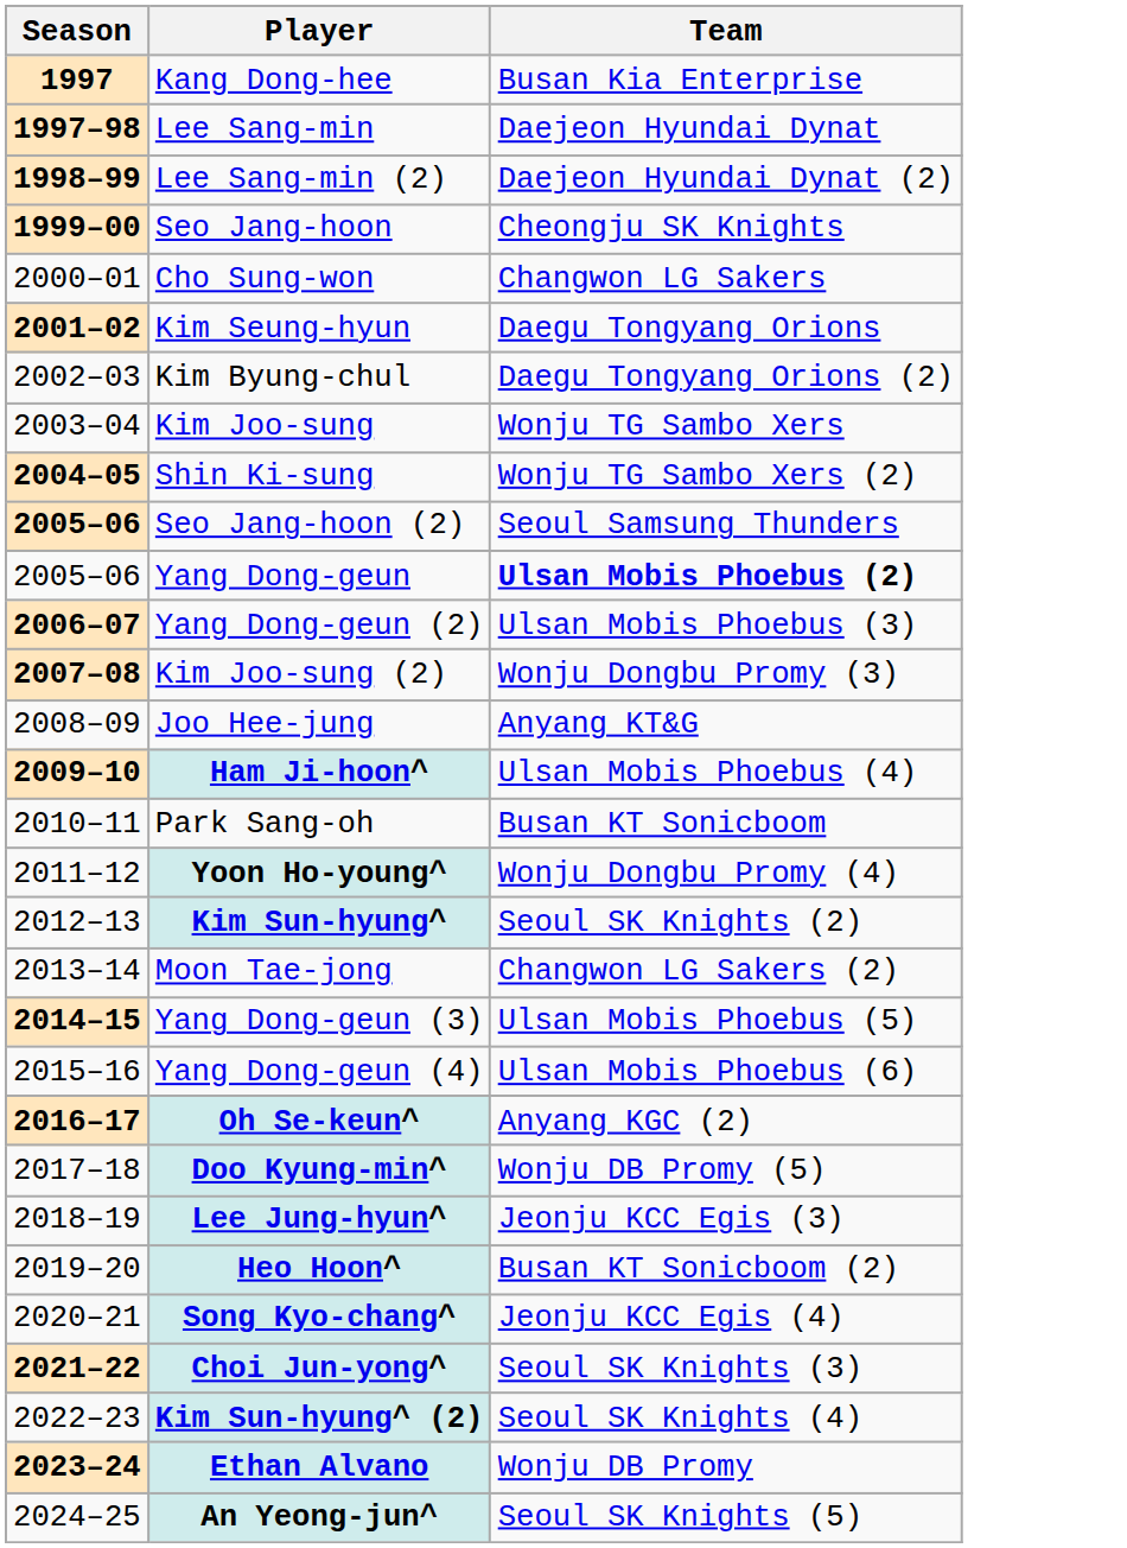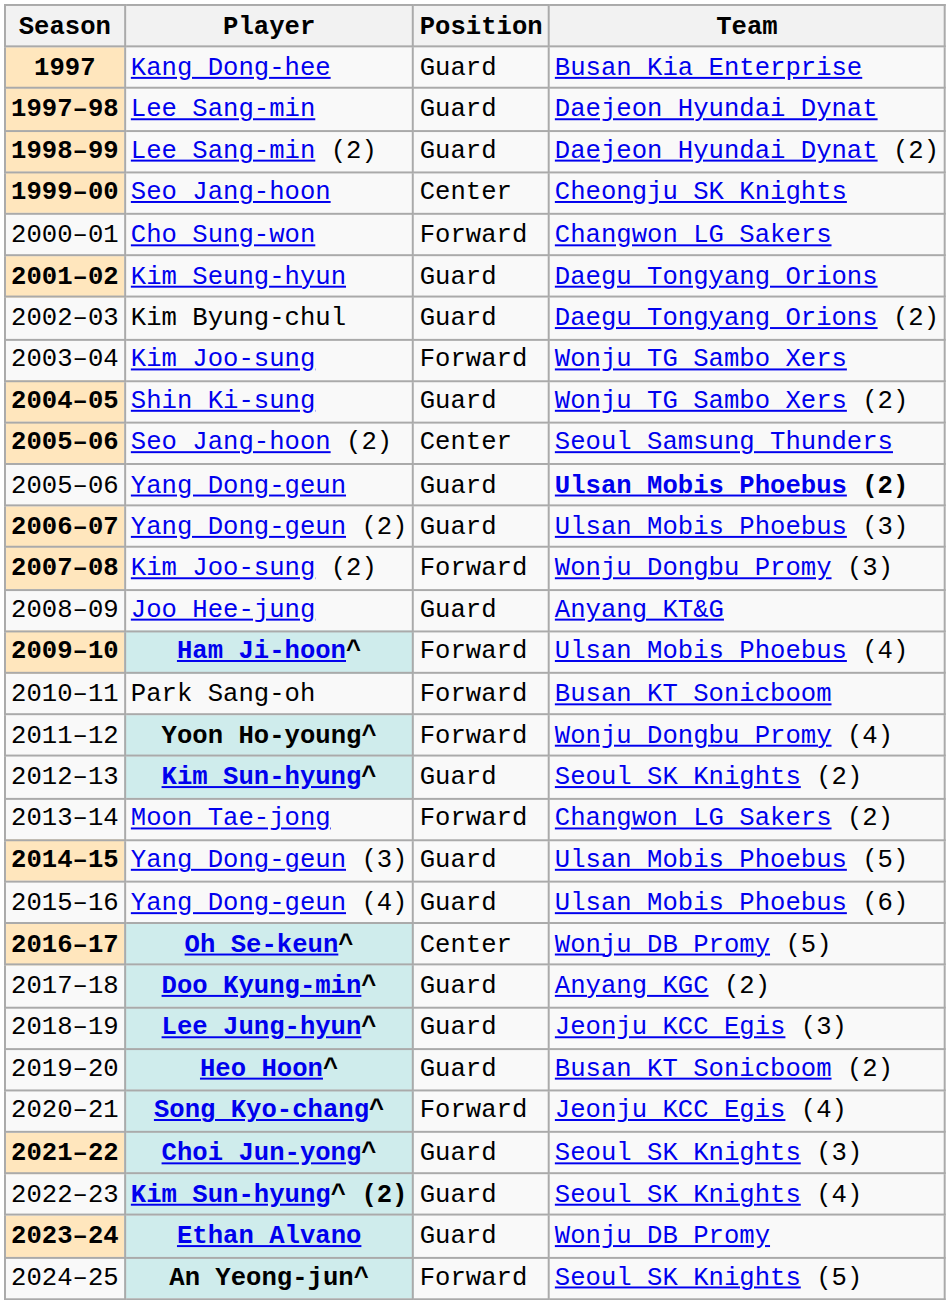 <table class="wikitable plainrowheaders sortable" summary="Season (sortable), Player (sortable), Position (sortable), Nationality (sortable) and Team (sortable)">
 <tr>
 <th scope="col">Season</th>
 <th scope="col">Player</th>
+<th scope="col">Position</th>
 <th scope="col">Team</th>
 </tr>
 <tr>
 <th scope="row" style="background-color:#FFE6BD">1997 </th>
 <td><a href='#'>Kang Dong-hee</a></td>
+<td>Guard</td>
 <td><a href='#'>Busan Kia Enterprise</a></td>
 </tr>
 <tr>
 <th scope="row" style="background-color:#FFE6BD">1997–98 </th>
 <td><a href='#'>Lee Sang-min</a></td>
+<td>Guard</td>
 <td><a href='#'>Daejeon Hyundai Dynat</a></td>
 </tr>
 <tr>
 <th scope="row" style="background-color:#FFE6BD">1998–99 </th>
 <td><a href='#'>Lee Sang-min</a> (2)</td>
+<td>Guard</td>
 <td><a href='#'>Daejeon Hyundai Dynat</a> (2)</td>
 </tr>
 <tr>
 <th scope="row" style="background-color:#FFE6BD">1999–00 </th>
 <td><a href='#'>Seo Jang-hoon</a></td>
+<td>Center</td>
 <td><a href='#'>Cheongju SK Knights</a></td>
 </tr>
 <tr>
 <td>2000–01</td>
 <td><a href='#'>Cho Sung-won</a></td>
+<td>Forward</td>
 <td><a href='#'>Changwon LG Sakers</a></td>
 </tr>
 <tr>
 <th scope="row" style="background-color:#FFE6BD">2001–02 </th>
 <td><a href='#'>Kim Seung-hyun</a></td>
+<td>Guard</td>
 <td><a href='#'>Daegu Tongyang Orions</a></td>
 </tr>
 <tr>
 <td>2002–03</td>
 <td>Kim Byung-chul</td>
+<td>Guard</td>
 <td><a href='#'>Daegu Tongyang Orions</a> (2)</td>
 </tr>
 <tr>
 <td>2003–04</td>
 <td><a href='#'>Kim Joo-sung</a></td>
+<td>Forward</td>
 <td><a href='#'>Wonju TG Sambo Xers</a></td>
 </tr>
 <tr>
 <th scope="row" style="background-color:#FFE6BD">2004–05 </th>
 <td><a href='#'>Shin Ki-sung</a></td>
+<td>Guard</td>
 <td><a href='#'>Wonju TG Sambo Xers</a> (2)</td>
 </tr>
 <tr>
 <th scope="row" style="background-color:#FFE6BD">2005–06 </th>
 <td><a href='#'>Seo Jang-hoon</a> (2)</td>
+<td>Center</td>
 <td><a href='#'>Seoul Samsung Thunders</a></td>
 </tr>
 <tr>
 <td>2005–06</td>
 <td><a href='#'>Yang Dong-geun</a></td>
+<td>Guard</td>
 <td><strong><a href='#'>Ulsan Mobis Phoebus</a> (2)</strong></td>
 </tr>
 <tr>
 <th scope="row" style="background-color:#FFE6BD">2006–07 </th>
 <td><a href='#'>Yang Dong-geun</a> (2)</td>
+<td>Guard</td>
 <td><a href='#'>Ulsan Mobis Phoebus</a> (3)</td>
 </tr>
 <tr>
 <th scope="row" style="background-color:#FFE6BD">2007–08 </th>
 <td><a href='#'>Kim Joo-sung</a> (2)</td>
+<td>Forward</td>
 <td><a href='#'>Wonju Dongbu Promy</a> (3)</td>
 </tr>
 <tr>
 <td>2008–09</td>
 <td><a href='#'>Joo Hee-jung</a></td>
+<td>Guard</td>
 <td><a href='#'>Anyang KT&G</a></td>
 </tr>
 <tr>
 <th scope="row" style="background-color:#FFE6BD">2009–10 </th>
 <th scope="row" style="background-color:#CFECEC"><a href='#'>Ham Ji-hoon</a>^</th>
+<td>Forward</td>
 <td><a href='#'>Ulsan Mobis Phoebus</a> (4)</td>
 </tr>
 <tr>
 <td>2010–11</td>
 <td>Park Sang-oh</td>
+<td>Forward</td>
 <td><a href='#'>Busan KT Sonicboom</a></td>
 </tr>
 <tr>
 <td>2011–12</td>
 <th scope="row" style="background-color:#CFECEC">Yoon Ho-young^</th>
+<td>Forward</td>
 <td><a href='#'>Wonju Dongbu Promy</a> (4)</td>
 </tr>
 <tr>
 <td>2012–13</td>
 <th scope="row" style="background-color:#CFECEC"><a href='#'>Kim Sun-hyung</a>^</th>
+<td>Guard</td>
 <td><a href='#'>Seoul SK Knights</a> (2)</td>
 </tr>
 <tr>
 <td>2013–14</td>
 <td><a href='#'>Moon Tae-jong</a></td>
+<td>Forward</td>
 <td><a href='#'>Changwon LG Sakers</a> (2)</td>
 </tr>
 <tr>
 <th scope="row" style="background-color:#FFE6BD">2014–15 </th>
 <td><a href='#'>Yang Dong-geun</a> (3)</td>
+<td>Guard</td>
 <td><a href='#'>Ulsan Mobis Phoebus</a> (5)</td>
 </tr>
 <tr>
 <td>2015–16</td>
 <td><a href='#'>Yang Dong-geun</a> (4)</td>
+<td>Guard</td>
 <td><a href='#'>Ulsan Mobis Phoebus</a> (6)</td>
 </tr>
 <tr>
 <th scope="row" style="background-color:#FFE6BD">2016–17 </th>
 <th scope="row" style="background-color:#CFECEC"><a href='#'>Oh Se-keun</a>^</th>
-<td><a href='#'>Anyang KGC</a> (2)</td>
+<td>Center</td>
+<td><a href='#'>Wonju DB Promy</a> (5)</td>
 </tr>
 <tr>
 <td>2017–18</td>
 <th scope="row" style="background-color:#CFECEC"><a href='#'>Doo Kyung-min</a>^</th>
-<td><a href='#'>Wonju DB Promy</a> (5)</td>
+<td>Guard</td>
+<td><a href='#'>Anyang KGC</a> (2)</td>
 </tr>
 <tr>
 <td>2018–19</td>
 <th scope="row" style="background-color:#CFECEC"><a href='#'>Lee Jung-hyun</a>^</th>
+<td>Guard</td>
 <td><a href='#'>Jeonju KCC Egis</a> (3)</td>
 </tr>
 <tr>
 <td>2019–20</td>
 <th scope="row" style="background-color:#CFECEC"><a href='#'>Heo Hoon</a>^</th>
+<td>Guard</td>
 <td><a href='#'>Busan KT Sonicboom</a> (2)</td>
 </tr>
 <tr>
 <td>2020–21</td>
 <th scope="row" style="background-color:#CFECEC"><a href='#'>Song Kyo-chang</a>^</th>
+<td>Forward</td>
 <td><a href='#'>Jeonju KCC Egis</a> (4)</td>
 </tr>
 <tr>
 <th scope="row" style="background-color:#FFE6BD">2021–22 </th>
 <th scope="row" style="background-color:#CFECEC"><a href='#'>Choi Jun-yong</a>^</th>
+<td>Guard</td>
 <td><a href='#'>Seoul SK Knights</a> (3)</td>
 </tr>
 <tr>
 <td>2022–23</td>
 <th scope="row" style="background-color:#CFECEC"><a href='#'>Kim Sun-hyung</a>^ (2)</th>
+<td>Guard</td>
 <td><a href='#'>Seoul SK Knights</a> (4)</td>
 </tr>
 <tr>
 <th scope="row" style="background-color:#FFE6BD">2023–24</th>
 <th scope="row" style="background-color:#CFECEC"><a href='#'>Ethan Alvano</a></th>
+<td>Guard</td>
 <td><a href='#'>Wonju DB Promy</a></td>
 </tr>
 <tr>
 <td>2024–25</td>
 <th scope="row" style="background-color:#CFECEC">An Yeong-jun^</th>
+<td>Forward</td>
 <td><a href='#'>Seoul SK Knights</a> (5)</td>
 </tr>
 </table>
